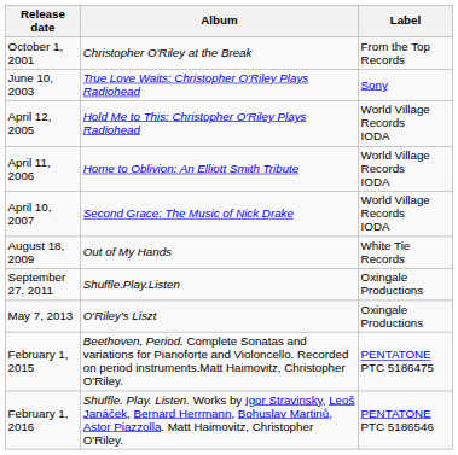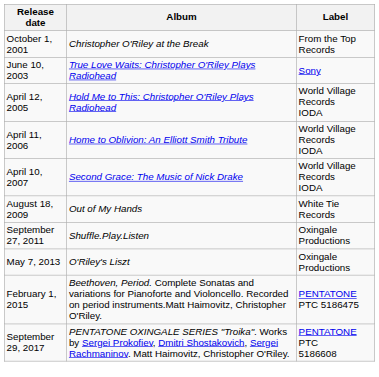 <table class="wikitable">
 <tr>
 <th>Release date</th>
 <th>Album</th>
 <th>Label</th>
 </tr>
 <tr>
 <td>October 1, 2001</td>
 <td><em>Christopher O'Riley at the Break</em></td>
 <td>From the Top Records</td>
 </tr>
 <tr>
 <td>June 10, 2003</td>
 <td><em><a href='#'>True Love Waits: Christopher O'Riley Plays Radiohead</a></em></td>
 <td><a href='#'>Sony</a></td>
 </tr>
 <tr>
 <td>April 12, 2005</td>
 <td><em><a href='#'>Hold Me to This: Christopher O'Riley Plays Radiohead</a></em></td>
 <td>World Village Records<br>IODA</td>
 </tr>
 <tr>
 <td>April 11, 2006</td>
 <td><em><a href='#'>Home to Oblivion: An Elliott Smith Tribute</a></em></td>
 <td>World Village Records<br>IODA</td>
 </tr>
 <tr>
 <td>April 10, 2007</td>
 <td><em><a href='#'>Second Grace: The Music of Nick Drake</a></em></td>
 <td>World Village Records<br>IODA</td>
 </tr>
 <tr>
 <td>August 18, 2009</td>
 <td><em>Out of My Hands</em></td>
 <td>White Tie Records</td>
 </tr>
 <tr>
 <td>September 27, 2011</td>
 <td><em>Shuffle.Play.Listen</em></td>
 <td>Oxingale Productions</td>
 </tr>
 <tr>
 <td>May 7, 2013</td>
 <td><em>O'Riley's Liszt</em></td>
 <td>Oxingale Productions</td>
 </tr>
 <tr>
 <td>February 1, 2015</td>
 <td><em>Beethoven, Period.</em> Complete Sonatas and variations for Pianoforte and Violoncello. Recorded on period instruments.Matt Haimovitz, Christopher O'Riley.</td>
 <td><a href='#'>PENTATONE</a> PTC 5186475</td>
 </tr>
 <tr>
-<td>February 1, 2016</td>
-<td><em>Shuffle. Play. Listen.</em> Works by <a href='#'>Igor Stravinsky</a>, <a href='#'>Leoš Janáček</a>, <a href='#'>Bernard Herrmann</a>, <a href='#'>Bohuslav Martinů</a>, <a href='#'>Astor Piazzolla</a>. Matt Haimovitz, Christopher O'Riley.</td>
-<td><a href='#'>PENTATONE</a> PTC 5186546</td>
+<td>September 29, 2017</td>
+<td><em>PENTATONE OXINGALE SERIES "Troika"</em>. Works by <a href='#'>Sergei Prokofiev</a>, <a href='#'>Dmitri Shostakovich</a>, <a href='#'>Sergei Rachmaninov</a>. Matt Haimovitz, Christopher O'Riley.</td>
+<td><a href='#'>PENTATONE</a> PTC<br>5186608</td>
 </tr>
 </table>
